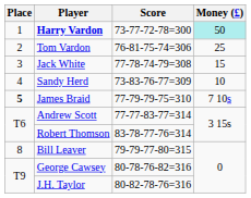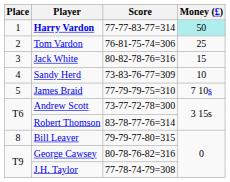 <table class=wikitable>
 <tr>
 <th>Place</th>
 <th>Player</th>
 <th>Score</th>
 <th>Money (<a href='#'>£</a>)</th>
 </tr>
 <tr>
 <td align=center>1</td>
 <td> <strong><a href='#'>Harry Vardon</a></strong></td>
-<td>73-77-72-78=300</td>
+<td>77-77-83-77=314</td>
 <td align=center style="background: paleturquoise;">50</td>
 </tr>
 <tr>
 <td align=center>2</td>
 <td> <a href='#'>Tom Vardon</a></td>
 <td>76-81-75-74=306</td>
 <td align=center>25</td>
 </tr>
 <tr>
 <td align=center>3</td>
 <td> <a href='#'>Jack White</a></td>
-<td>77-78-74-79=308</td>
+<td>80-82-78-76=316</td>
 <td align=center>15</td>
 </tr>
 <tr>
 <td align=center>4</td>
 <td> <a href='#'>Sandy Herd</a></td>
 <td>73-83-76-77=309</td>
 <td align=center>10</td>
 </tr>
 <tr>
-<td align=center><strong>5</strong></td>
+<td align=center>5</td>
 <td> <a href='#'>James Braid</a></td>
 <td>77-79-79-75=310</td>
 <td align=center>7 10<a href='#'>s</a></td>
 </tr>
 <tr>
 <td rowspan=2 align=center>T6</td>
 <td> <a href='#'>Andrew Scott</a></td>
-<td>77-77-83-77=314</td>
+<td>73-77-72-78=300</td>
 <td rowspan=2 align=center>3 15s</td>
 </tr>
 <tr>
 <td> <a href='#'>Robert Thomson</a></td>
 <td>83-78-77-76=314</td>
 </tr>
 <tr>
 <td align=center>8</td>
 <td> <a href='#'>Bill Leaver</a></td>
 <td>79-79-77-80=315</td>
 <td rowspan=3 align=center>0</td>
 </tr>
 <tr>
 <td rowspan=2 align=center>T9</td>
 <td> <a href='#'>George Cawsey</a></td>
 <td>80-78-76-82=316</td>
 </tr>
 <tr>
 <td> <a href='#'>J.H. Taylor</a></td>
-<td>80-82-78-76=316</td>
+<td>77-78-74-79=308</td>
 </tr>
 </table>
